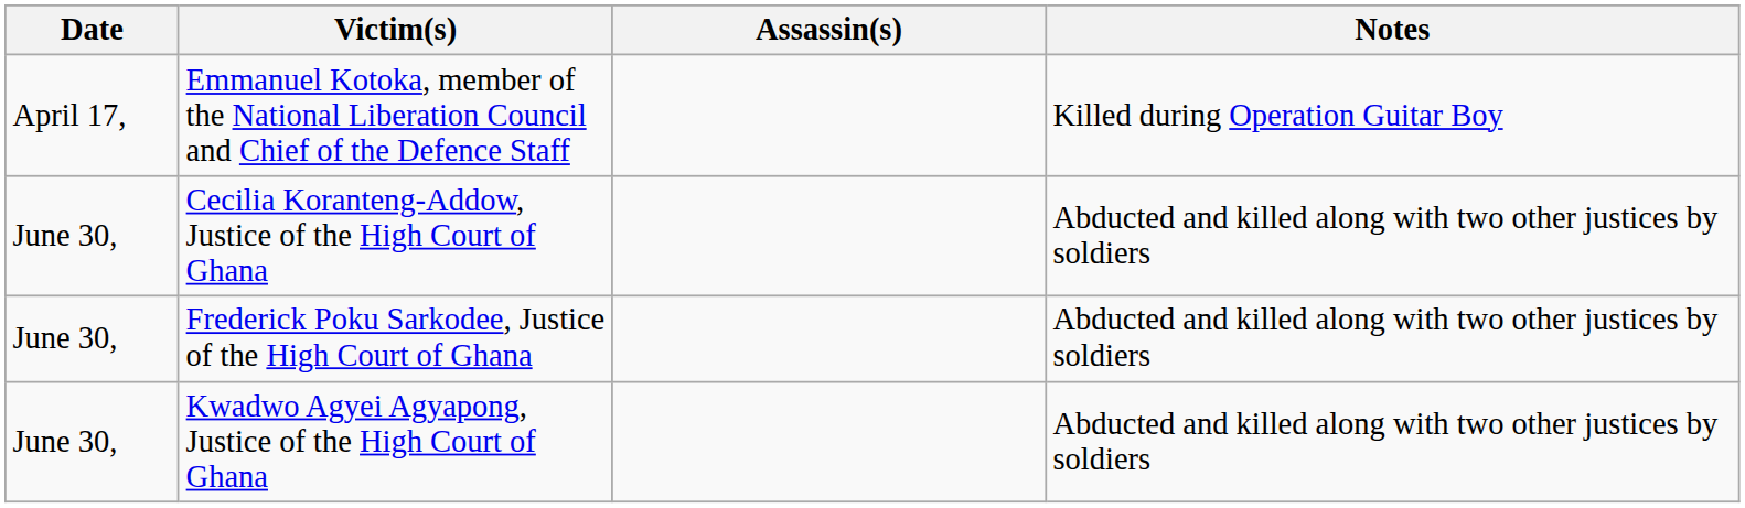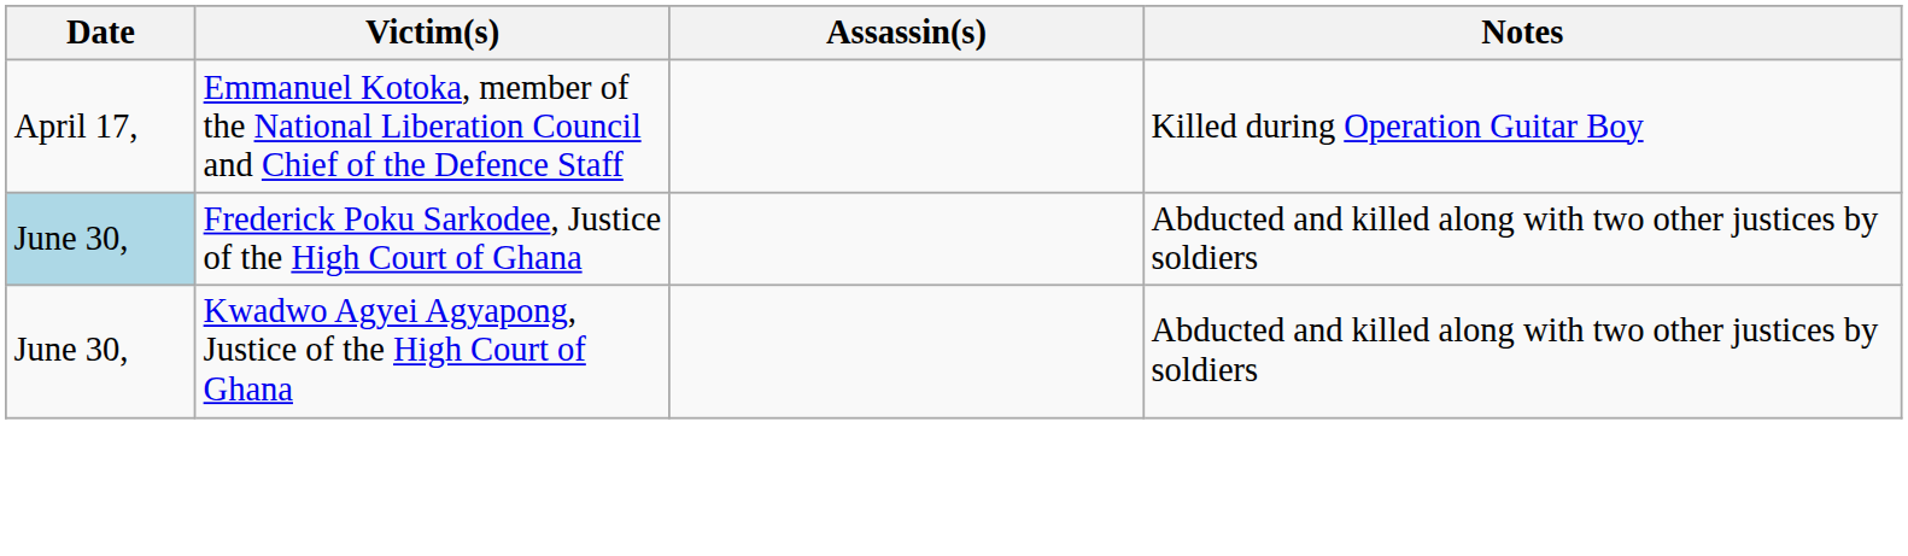 <table class="wikitable sortable" style="width:100%">
 <tr>
 <th style="width:10%">Date</th>
 <th style="width:25%">Victim(s)</th>
 <th style="width:25%">Assassin(s)</th>
 <th style="width:40%">Notes</th>
 </tr>
 <tr>
 <td>April 17, </td>
 <td><a href='#'>Emmanuel Kotoka</a>, member of the <a href='#'>National Liberation Council</a> and <a href='#'>Chief of the Defence Staff</a></td>
 <td></td>
 <td>Killed during <a href='#'>Operation Guitar Boy</a></td>
 </tr>
 <tr>
-<td>June 30, </td>
-<td><a href='#'>Cecilia Koranteng-Addow</a>, Justice of the <a href='#'>High Court of Ghana</a></td>
-<td></td>
-<td>Abducted and killed along with two other justices by soldiers</td>
-</tr>
-<tr>
-<td>June 30, </td>
+<td style="background: lightblue;">June 30, </td>
 <td><a href='#'>Frederick Poku Sarkodee</a>, Justice of the <a href='#'>High Court of Ghana</a></td>
 <td></td>
 <td>Abducted and killed along with two other justices by soldiers</td>
 </tr>
 <tr>
 <td>June 30, </td>
 <td><a href='#'>Kwadwo Agyei Agyapong</a>, Justice of the <a href='#'>High Court of Ghana</a></td>
 <td></td>
 <td>Abducted and killed along with two other justices by soldiers</td>
 </tr>
 </table>
